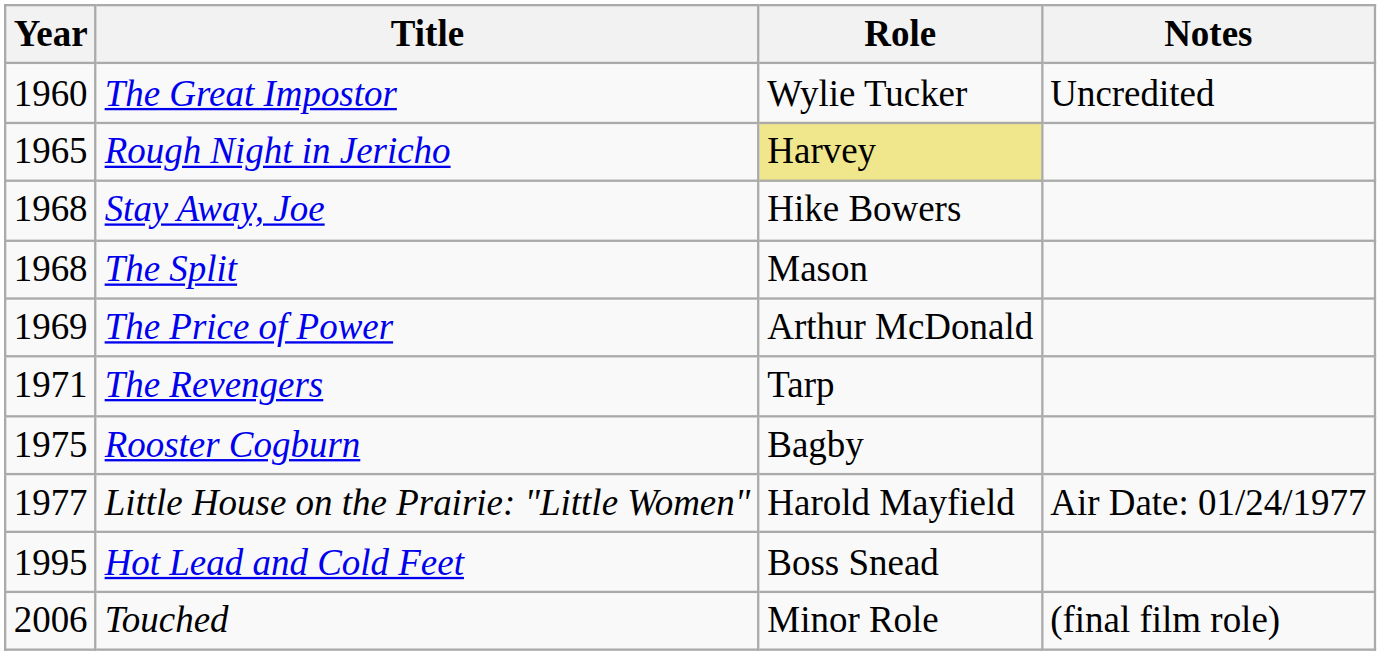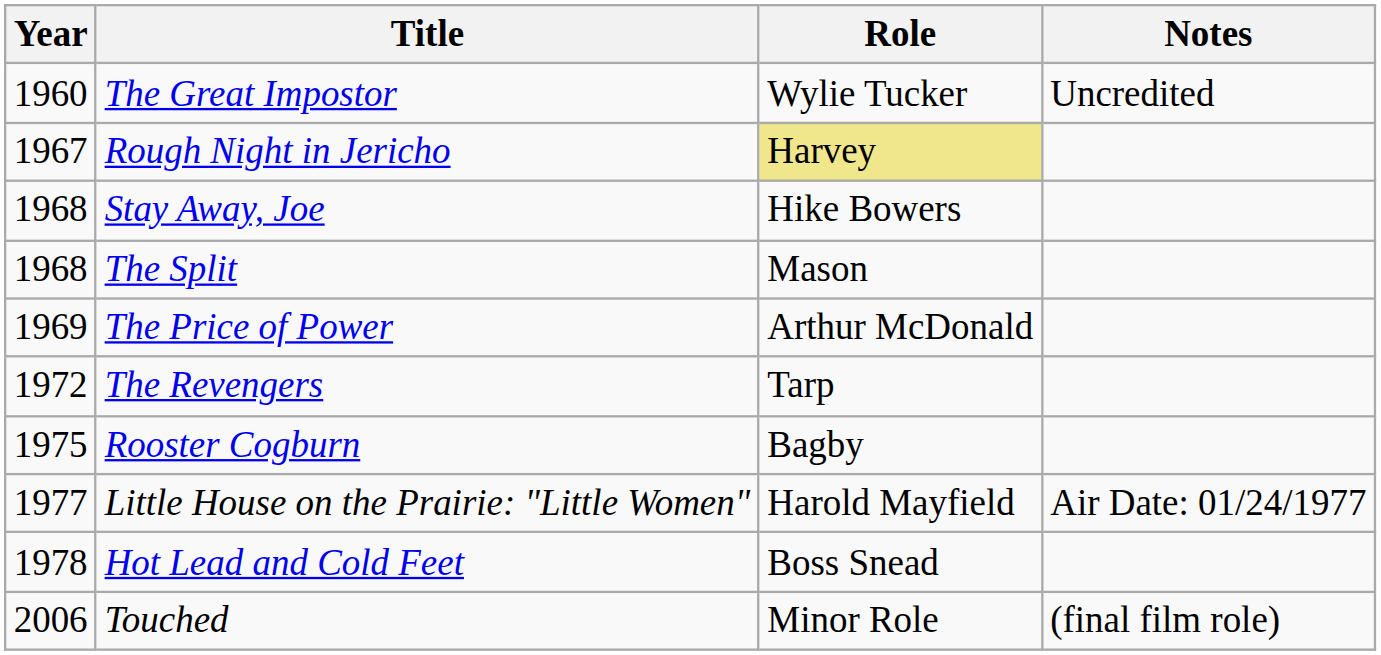 <table class="wikitable">
 <tr>
 <th>Year</th>
 <th>Title</th>
 <th>Role</th>
 <th>Notes</th>
 </tr>
 <tr>
 <td>1960</td>
 <td><em><a href='#'>The Great Impostor</a></em></td>
 <td>Wylie Tucker</td>
 <td>Uncredited</td>
 </tr>
 <tr>
-<td>1965</td>
+<td>1967</td>
 <td><em><a href='#'>Rough Night in Jericho</a></em></td>
 <td style="background: khaki;">Harvey</td>
 <td></td>
 </tr>
 <tr>
 <td>1968</td>
 <td><em><a href='#'>Stay Away, Joe</a></em></td>
 <td>Hike Bowers</td>
 <td></td>
 </tr>
 <tr>
 <td>1968</td>
 <td><em><a href='#'>The Split</a></em></td>
 <td>Mason</td>
 <td></td>
 </tr>
 <tr>
 <td>1969</td>
 <td><em><a href='#'>The Price of Power</a></em></td>
 <td>Arthur McDonald</td>
 <td></td>
 </tr>
 <tr>
-<td>1971</td>
+<td>1972</td>
 <td><em><a href='#'>The Revengers</a></em></td>
 <td>Tarp</td>
 <td></td>
 </tr>
 <tr>
 <td>1975</td>
 <td><em><a href='#'>Rooster Cogburn</a></em></td>
 <td>Bagby</td>
 <td></td>
 </tr>
 <tr>
 <td>1977</td>
 <td><em>Little House on the Prairie: "Little Women"</em></td>
 <td>Harold Mayfield</td>
 <td>Air Date:  01/24/1977</td>
 </tr>
 <tr>
-<td>1995</td>
+<td>1978</td>
 <td><em><a href='#'>Hot Lead and Cold Feet</a></em></td>
 <td>Boss Snead</td>
 <td></td>
 </tr>
 <tr>
 <td>2006</td>
 <td><em>Touched</em></td>
 <td>Minor Role</td>
 <td>(final film role)</td>
 </tr>
 </table>
